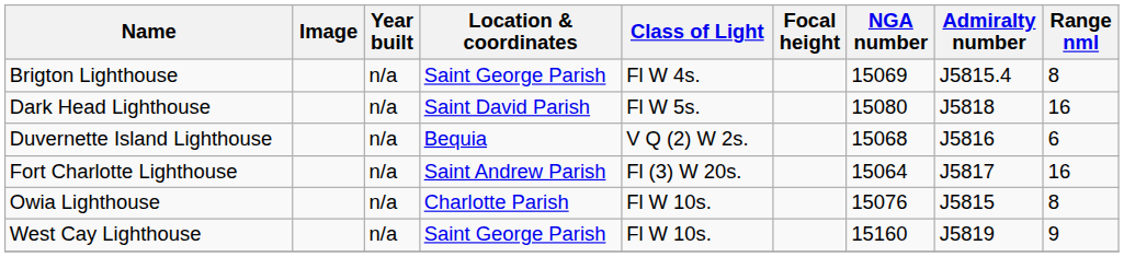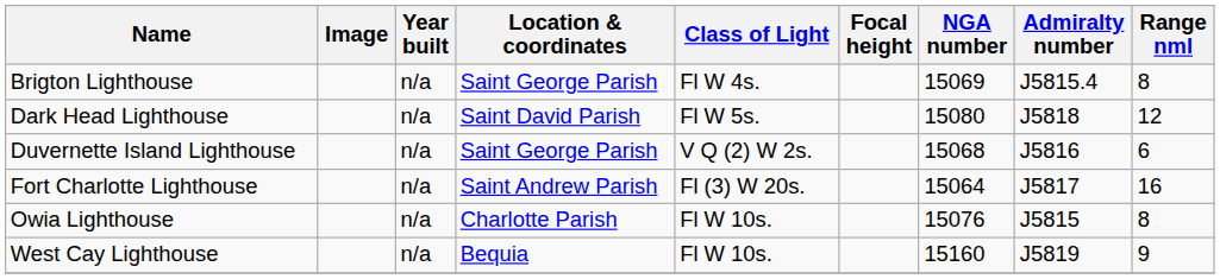 <table class="wikitable sortable" style="width:100%">
 <tr>
 <th>Name</th>
 <th>Image</th>
 <th>Year<br>built</th>
 <th>Location &<br> coordinates</th>
 <th><a href='#'>Class of Light</a></th>
 <th>Focal<br>height</th>
 <th><a href='#'>NGA</a><br>number</th>
 <th><a href='#'>Admiralty</a><br>number</th>
 <th>Range<br><a href='#'>nml</a></th>
 </tr>
 <tr>
 <td>Brigton Lighthouse</td>
 <td></td>
 <td>n/a</td>
 <td><a href='#'>Saint George Parish</a><br></td>
 <td>Fl W 4s.</td>
 <td></td>
 <td>15069</td>
 <td>J5815.4</td>
 <td>8</td>
 </tr>
 <tr>
 <td>Dark Head Lighthouse</td>
 <td></td>
 <td>n/a</td>
 <td><a href='#'>Saint David Parish</a><br></td>
 <td>Fl W 5s.</td>
 <td></td>
 <td>15080</td>
 <td>J5818</td>
-<td>16</td>
+<td>12</td>
 </tr>
 <tr>
 <td>Duvernette Island Lighthouse</td>
 <td></td>
 <td>n/a</td>
-<td><a href='#'>Bequia</a><br></td>
+<td><a href='#'>Saint George Parish</a><br></td>
 <td>V Q (2) W 2s.</td>
 <td></td>
 <td>15068</td>
 <td>J5816</td>
 <td>6</td>
 </tr>
 <tr>
 <td>Fort Charlotte Lighthouse</td>
 <td></td>
 <td>n/a</td>
 <td><a href='#'>Saint Andrew Parish</a><br></td>
 <td>Fl (3) W 20s.</td>
 <td></td>
 <td>15064</td>
 <td>J5817</td>
 <td>16</td>
 </tr>
 <tr>
 <td>Owia Lighthouse</td>
 <td></td>
 <td>n/a</td>
 <td><a href='#'>Charlotte Parish</a><br></td>
 <td>Fl W 10s.</td>
 <td></td>
 <td>15076</td>
 <td>J5815</td>
 <td>8</td>
 </tr>
 <tr>
 <td>West Cay Lighthouse</td>
 <td></td>
 <td>n/a</td>
-<td><a href='#'>Saint George Parish</a><br></td>
+<td><a href='#'>Bequia</a><br></td>
 <td>Fl W 10s.</td>
 <td></td>
 <td>15160</td>
 <td>J5819</td>
 <td>9</td>
 </tr>
 <tr>
 </tr>
 </table>
